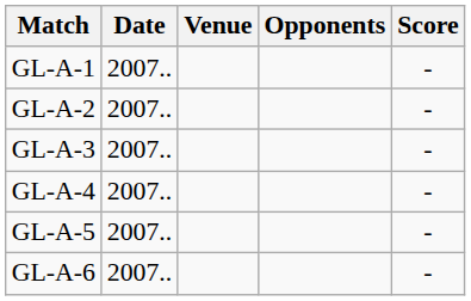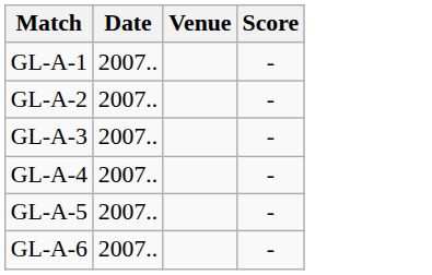 <table class="wikitable" style="text-align:center;">
 <tr>
 <th>Match</th>
 <th>Date</th>
 <th>Venue</th>
-<th>Opponents</th>
 <th>Score</th>
 </tr>
 <tr>
 <td>GL-A-1</td>
 <td>2007..</td>
-<td><a href='#'></a></td>
 <td><a href='#'></a></td>
 <td>-</td>
 </tr>
 <tr>
 <td>GL-A-2</td>
 <td>2007..</td>
 <td><a href='#'></a></td>
-<td><a href='#'></a></td>
 <td>-</td>
 </tr>
 <tr>
 <td>GL-A-3</td>
 <td>2007..</td>
-<td><a href='#'></a></td>
 <td><a href='#'></a></td>
 <td>-</td>
 </tr>
 <tr>
 <td>GL-A-4</td>
 <td>2007..</td>
 <td><a href='#'></a></td>
-<td><a href='#'></a></td>
 <td>-</td>
 </tr>
 <tr>
 <td>GL-A-5</td>
 <td>2007..</td>
-<td><a href='#'></a></td>
 <td><a href='#'></a></td>
 <td>-</td>
 </tr>
 <tr>
 <td>GL-A-6</td>
 <td>2007..</td>
 <td><a href='#'></a></td>
-<td><a href='#'></a></td>
 <td>-</td>
 </tr>
 </table>
